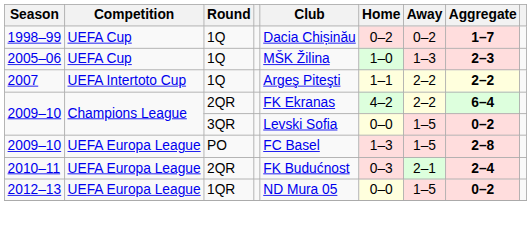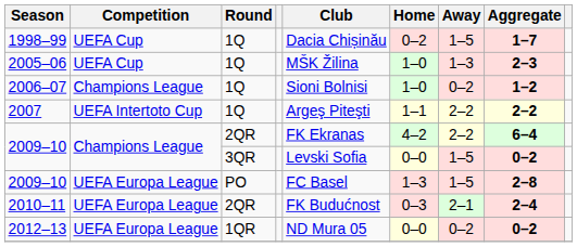 <table class="wikitable">
 <tr>
 <th>Season</th>
 <th>Competition</th>
 <th>Round</th>
 <th></th>
 <th>Club</th>
 <th>Home</th>
 <th>Away</th>
 <th>Aggregate</th>
 <th></th>
 </tr>
 <tr>
 <td><a href='#'>1998–99</a></td>
 <td><a href='#'>UEFA Cup</a></td>
 <td>1Q</td>
 <td></td>
 <td><a href='#'>Dacia Chișinău</a></td>
 <td bgcolor="#ffdddd" style="text-align:center;">0–2</td>
-<td bgcolor="#ffdddd" style="text-align:center;">0–2</td>
+<td bgcolor="#ffdddd" style="text-align:center;">1–5</td>
 <td bgcolor="#ffdddd" style="text-align:center;"><strong>1–7</strong></td>
 <td></td>
 </tr>
 <tr>
 <td><a href='#'>2005–06</a></td>
 <td><a href='#'>UEFA Cup</a></td>
 <td>1Q</td>
 <td></td>
 <td><a href='#'>MŠK Žilina</a></td>
 <td bgcolor="#ddffdd" style="text-align:center;">1–0</td>
 <td bgcolor="#ffdddd" style="text-align:center;">1–3</td>
 <td bgcolor="#ffdddd" style="text-align:center;"><strong>2–3</strong></td>
+<td></td>
+</tr>
+<tr>
+<td><a href='#'>2006–07</a></td>
+<td><a href='#'>Champions League</a></td>
+<td>1Q</td>
+<td></td>
+<td><a href='#'>Sioni Bolnisi</a></td>
+<td bgcolor="#ddffdd" style="text-align:center;">1–0</td>
+<td bgcolor="#ffdddd" style="text-align:center;">0–2</td>
+<td bgcolor="#ffdddd" style="text-align:center;"><strong>1–2</strong></td>
 <td></td>
 </tr>
 <tr>
 <td><a href='#'>2007</a></td>
 <td><a href='#'>UEFA Intertoto Cup</a></td>
 <td>1Q</td>
 <td></td>
 <td><a href='#'>Argeş Piteşti</a></td>
 <td bgcolor="#ffffdd" style="text-align:center;">1–1</td>
 <td bgcolor="#ffffdd" style="text-align:center;">2–2</td>
 <td bgcolor="#ffffdd" style="text-align:center;"><strong>2–2</strong></td>
 <td></td>
 </tr>
 <tr>
 <td rowspan=2><a href='#'>2009–10</a></td>
 <td rowspan=2><a href='#'>Champions League</a></td>
 <td>2QR</td>
 <td></td>
 <td><a href='#'>FK Ekranas</a></td>
 <td bgcolor="#ddffdd" style="text-align:center;">4–2</td>
 <td bgcolor="#ffffdd" style="text-align:center;">2–2</td>
 <td bgcolor="#ddffdd" style="text-align:center;"><strong>6–4</strong></td>
 <td></td>
 </tr>
 <tr>
 <td>3QR</td>
 <td></td>
 <td><a href='#'>Levski Sofia</a></td>
 <td bgcolor="#ffffdd" style="text-align:center;">0–0</td>
 <td bgcolor="#ffdddd" style="text-align:center;">1–5</td>
 <td bgcolor="#ffdddd" style="text-align:center;"><strong>0–2</strong></td>
 <td></td>
 </tr>
 <tr>
 <td><a href='#'>2009–10</a></td>
 <td><a href='#'>UEFA Europa League</a></td>
 <td>PO</td>
 <td></td>
 <td><a href='#'>FC Basel</a></td>
 <td bgcolor="#ffdddd" style="text-align:center;">1–3</td>
 <td bgcolor="#ffdddd" style="text-align:center;">1–5</td>
 <td bgcolor="#ffdddd" style="text-align:center;"><strong>2–8</strong></td>
 <td></td>
 </tr>
 <tr>
 <td><a href='#'>2010–11</a></td>
 <td><a href='#'>UEFA Europa League</a></td>
 <td>2QR</td>
 <td></td>
 <td><a href='#'>FK Budućnost</a></td>
 <td bgcolor="#ffdddd" style="text-align:center;">0–3</td>
 <td bgcolor="#ddffdd" style="text-align:center;">2–1</td>
 <td bgcolor="#ffdddd" style="text-align:center;"><strong>2–4</strong></td>
 <td></td>
 </tr>
 <tr>
 <td><a href='#'>2012–13</a></td>
 <td><a href='#'>UEFA Europa League</a></td>
 <td>1QR</td>
 <td></td>
 <td><a href='#'>ND Mura 05</a></td>
 <td bgcolor="#ffffdd" style="text-align:center;">0–0</td>
-<td bgcolor="#ffdddd" style="text-align:center;">1–5</td>
+<td bgcolor="#ffdddd" style="text-align:center;">0–2</td>
 <td bgcolor="#ffdddd" style="text-align:center;"><strong>0–2</strong></td>
 <td></td>
 </tr>
 <tr>
 </tr>
 </table>
